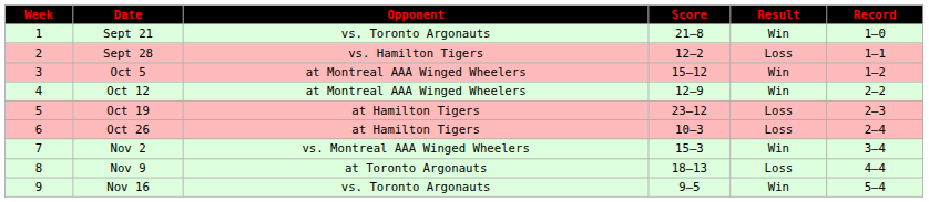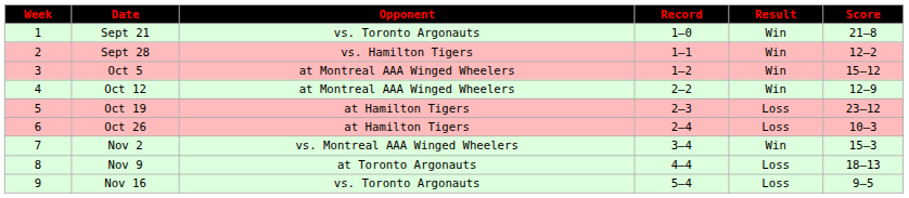 <table class="wikitable" width="80%">
 <tr align="center"  style="background:black;color:red;">
 <td><strong>Week</strong></td>
 <td><strong>Date</strong></td>
 <td><strong>Opponent</strong></td>
+<td><strong>Record</strong></td>
+<td><strong>Result</strong></td>
 <td><strong>Score</strong></td>
-<td><strong>Result</strong></td>
-<td><strong>Record</strong></td>
 </tr>
 <tr align="center" bgcolor="#ddffdd">
 <td>1</td>
 <td>Sept 21</td>
 <td>vs. Toronto Argonauts</td>
+<td>1–0</td>
+<td>Win</td>
 <td>21–8</td>
-<td>Win</td>
-<td>1–0</td>
 </tr>
 <tr align="center" bgcolor="#ffbbbb">
 <td>2</td>
 <td>Sept 28</td>
 <td>vs. Hamilton Tigers</td>
+<td>1–1</td>
+<td>Win</td>
 <td>12–2</td>
-<td>Loss</td>
-<td>1–1</td>
 </tr>
 <tr align="center" bgcolor="#ffbbbb">
 <td>3</td>
 <td>Oct 5</td>
 <td>at Montreal AAA Winged Wheelers</td>
+<td>1–2</td>
+<td>Win</td>
 <td>15–12</td>
-<td>Win</td>
-<td>1–2</td>
 </tr>
 <tr align="center" bgcolor="#ddffdd">
 <td>4</td>
 <td>Oct 12</td>
 <td>at Montreal AAA Winged Wheelers</td>
+<td>2–2</td>
+<td>Win</td>
 <td>12–9</td>
-<td>Win</td>
-<td>2–2</td>
 </tr>
 <tr align="center" bgcolor="#ffbbbb">
 <td>5</td>
 <td>Oct 19</td>
 <td>at Hamilton Tigers</td>
+<td>2–3</td>
+<td>Loss</td>
 <td>23–12</td>
-<td>Loss</td>
-<td>2–3</td>
 </tr>
 <tr align="center" bgcolor="#ffbbbb">
 <td>6</td>
 <td>Oct 26</td>
 <td>at Hamilton Tigers</td>
+<td>2–4</td>
+<td>Loss</td>
 <td>10–3</td>
-<td>Loss</td>
-<td>2–4</td>
 </tr>
 <tr align="center" bgcolor="#ddffdd">
 <td>7</td>
 <td>Nov 2</td>
 <td>vs. Montreal AAA Winged Wheelers</td>
+<td>3–4</td>
+<td>Win</td>
 <td>15–3</td>
-<td>Win</td>
-<td>3–4</td>
 </tr>
 <tr align="center" bgcolor="#ddffdd">
 <td>8</td>
 <td>Nov 9</td>
 <td>at Toronto Argonauts</td>
+<td>4–4</td>
+<td>Loss</td>
 <td>18–13</td>
-<td>Loss</td>
-<td>4–4</td>
 </tr>
 <tr align="center" bgcolor="#ddffdd">
 <td>9</td>
 <td>Nov 16</td>
 <td>vs. Toronto Argonauts</td>
+<td>5–4</td>
+<td>Loss</td>
 <td>9–5</td>
-<td>Win</td>
-<td>5–4</td>
 </tr>
 </table>
